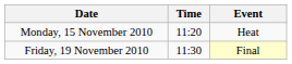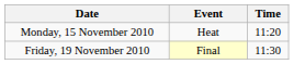 <table class = "wikitable" style="text-align:center;">
 <tr>
 <th width=220>Date</th>
+<th width=100>Event</th>
 <th width=50>Time</th>
-<th width=100>Event</th>
 </tr>
 <tr>
 <td>Monday, 15 November 2010</td>
+<td>Heat</td>
 <td>11:20</td>
-<td>Heat</td>
 </tr>
 <tr>
 <td>Friday, 19 November 2010</td>
+<td bgcolor=ffffcc>Final</td>
 <td>11:30</td>
-<td bgcolor=ffffcc>Final</td>
 </tr>
 </table>
